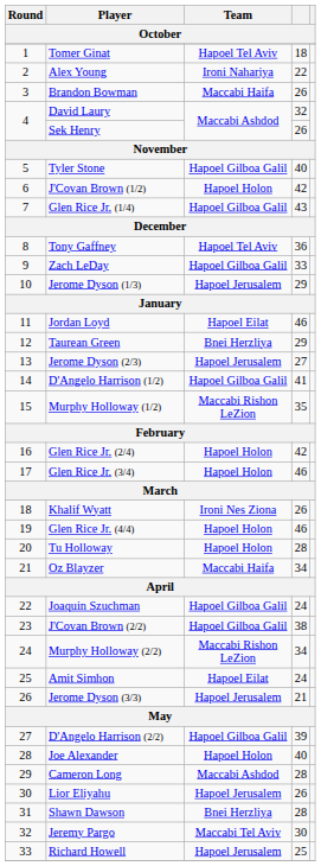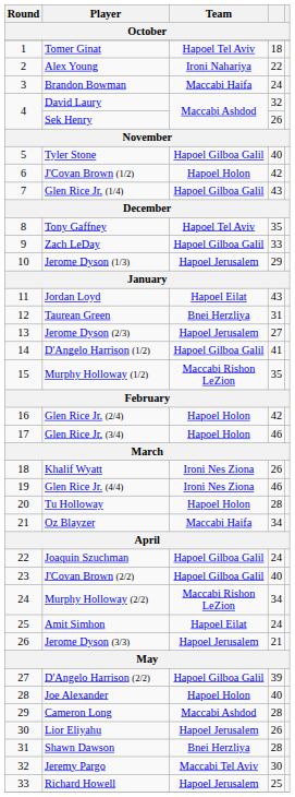 <table class="wikitable sortable" style="text-align:center;">
 <tr>
 <th>Round</th>
 <th style="text-align:center;width:175px;">Player</th>
 <th style="text-align:center;width:135px;">Team</th>
 <th><a href='#'></a></th>
 <th></th>
 </tr>
 <tr>
 <th colspan=5>October</th>
 </tr>
 <tr>
 </tr>
 <tr>
 <td>1</td>
 <td align="left"> <a href='#'>Tomer Ginat</a></td>
 <td><a href='#'>Hapoel Tel Aviv</a></td>
 <td>18</td>
 <td></td>
 </tr>
 <tr>
 <td>2</td>
 <td align="left"> <a href='#'>Alex Young</a></td>
 <td><a href='#'>Ironi Nahariya</a></td>
 <td>22</td>
 <td></td>
 </tr>
 <tr>
 <td>3</td>
 <td align="left"> <a href='#'>Brandon Bowman</a></td>
 <td><a href='#'>Maccabi Haifa</a></td>
-<td>26</td>
+<td>24</td>
 <td></td>
 </tr>
 <tr>
 <td rowspan=2>4</td>
 <td align="left"> <a href='#'>David Laury</a></td>
 <td rowspan=2><a href='#'>Maccabi Ashdod</a></td>
 <td>32</td>
 <td rowspan=2></td>
 </tr>
 <tr>
 <td align="left"> <a href='#'>Sek Henry</a></td>
 <td>26</td>
 </tr>
 <tr>
 <th colspan=5>November</th>
 </tr>
 <tr>
 <td>5</td>
 <td align="left"> <a href='#'>Tyler Stone</a></td>
 <td><a href='#'>Hapoel Gilboa Galil</a></td>
 <td>40</td>
 <td></td>
 </tr>
 <tr>
 <td>6</td>
 <td align="left"> <a href='#'>J'Covan Brown</a> <small>(1/2)</small></td>
 <td><a href='#'>Hapoel Holon</a></td>
 <td>42</td>
 <td></td>
 </tr>
 <tr>
 <td>7</td>
 <td align="left"> <a href='#'>Glen Rice Jr.</a> <small>(1/4)</small></td>
 <td><a href='#'>Hapoel Gilboa Galil</a></td>
 <td>43</td>
 <td></td>
 </tr>
 <tr>
 <th colspan=5>December</th>
 </tr>
 <tr>
 <td>8</td>
 <td align="left"> <a href='#'>Tony Gaffney</a></td>
 <td><a href='#'>Hapoel Tel Aviv</a></td>
-<td>36</td>
+<td>35</td>
 <td></td>
 </tr>
 <tr>
 <td>9</td>
 <td align="left"> <a href='#'>Zach LeDay</a></td>
 <td><a href='#'>Hapoel Gilboa Galil</a></td>
 <td>33</td>
 <td></td>
 </tr>
 <tr>
 <td>10</td>
 <td align="left"> <a href='#'>Jerome Dyson</a> <small>(1/3)</small></td>
 <td><a href='#'>Hapoel Jerusalem</a></td>
 <td>29</td>
 <td></td>
 </tr>
 <tr>
 <th colspan=5>January</th>
 </tr>
 <tr>
 <td>11</td>
 <td align="left"> <a href='#'>Jordan Loyd</a></td>
 <td><a href='#'>Hapoel Eilat</a></td>
-<td>46</td>
+<td>43</td>
 <td></td>
 </tr>
 <tr>
 <td>12</td>
 <td align="left"> <a href='#'>Taurean Green</a></td>
 <td><a href='#'>Bnei Herzliya</a></td>
-<td>29</td>
+<td>31</td>
 <td></td>
 </tr>
 <tr>
 <td>13</td>
 <td align="left"> <a href='#'>Jerome Dyson</a> <small>(2/3)</small></td>
 <td><a href='#'>Hapoel Jerusalem</a></td>
 <td>27</td>
 <td></td>
 </tr>
 <tr>
 <td>14</td>
 <td align="left"> <a href='#'>D'Angelo Harrison</a> <small>(1/2)</small></td>
 <td><a href='#'>Hapoel Gilboa Galil</a></td>
 <td>41</td>
 <td></td>
 </tr>
 <tr>
 <td>15</td>
 <td align="left"> <a href='#'>Murphy Holloway</a> <small>(1/2)</small></td>
 <td><a href='#'>Maccabi Rishon LeZion</a></td>
 <td>35</td>
 <td></td>
 </tr>
 <tr>
 <th colspan=5>February</th>
 </tr>
 <tr>
 <td>16</td>
 <td align="left"> <a href='#'>Glen Rice Jr.</a> <small>(2/4)</small></td>
 <td><a href='#'>Hapoel Holon</a></td>
 <td>42</td>
 <td></td>
 </tr>
 <tr>
 <td>17</td>
 <td align="left"> <a href='#'>Glen Rice Jr.</a> <small>(3/4)</small></td>
 <td><a href='#'>Hapoel Holon</a></td>
 <td>46</td>
 <td></td>
 </tr>
 <tr>
 <th colspan=5>March</th>
 </tr>
 <tr>
 <td>18</td>
 <td align="left"> <a href='#'>Khalif Wyatt</a></td>
 <td><a href='#'>Ironi Nes Ziona</a></td>
 <td>26</td>
 <td></td>
 </tr>
 <tr>
 <td>19</td>
 <td align="left"> <a href='#'>Glen Rice Jr.</a> <small>(4/4)</small></td>
-<td><a href='#'>Hapoel Holon</a></td>
+<td><a href='#'>Ironi Nes Ziona</a></td>
 <td>46</td>
 <td></td>
 </tr>
 <tr>
 <td>20</td>
 <td align="left"> <a href='#'>Tu Holloway</a></td>
 <td><a href='#'>Hapoel Holon</a></td>
 <td>28</td>
 <td></td>
 </tr>
 <tr>
 <td>21</td>
 <td align="left"> <a href='#'>Oz Blayzer</a></td>
 <td><a href='#'>Maccabi Haifa</a></td>
 <td>34</td>
 <td></td>
 </tr>
 <tr>
 <th colspan=5>April</th>
 </tr>
 <tr>
 <td>22</td>
 <td align="left"> <a href='#'>Joaquin Szuchman</a></td>
 <td><a href='#'>Hapoel Gilboa Galil</a></td>
 <td>24</td>
 <td></td>
 </tr>
 <tr>
 <td>23</td>
 <td align="left"> <a href='#'>J'Covan Brown</a> <small>(2/2)</small></td>
 <td><a href='#'>Hapoel Gilboa Galil</a></td>
-<td>38</td>
+<td>40</td>
 <td></td>
 </tr>
 <tr>
 <td>24</td>
 <td align="left"> <a href='#'>Murphy Holloway</a> <small>(2/2)</small></td>
 <td><a href='#'>Maccabi Rishon LeZion</a></td>
 <td>34</td>
 <td></td>
 </tr>
 <tr>
 <td>25</td>
 <td align="left"> <a href='#'>Amit Simhon</a></td>
 <td><a href='#'>Hapoel Eilat</a></td>
 <td>24</td>
 <td></td>
 </tr>
 <tr>
 <td>26</td>
 <td align="left"> <a href='#'>Jerome Dyson</a> <small>(3/3)</small></td>
 <td><a href='#'>Hapoel Jerusalem</a></td>
 <td>21</td>
 <td></td>
 </tr>
 <tr>
 <th colspan=5>May</th>
 </tr>
 <tr>
 <td>27</td>
 <td align="left"> <a href='#'>D'Angelo Harrison</a> <small>(2/2)</small></td>
 <td><a href='#'>Hapoel Gilboa Galil</a></td>
 <td>39</td>
 <td></td>
 </tr>
 <tr>
 <td>28</td>
 <td align="left"> <a href='#'>Joe Alexander</a></td>
 <td><a href='#'>Hapoel Holon</a></td>
 <td>40</td>
 <td></td>
 </tr>
 <tr>
 <td>29</td>
 <td align="left"> <a href='#'>Cameron Long</a></td>
 <td><a href='#'>Maccabi Ashdod</a></td>
 <td>28</td>
 <td></td>
 </tr>
 <tr>
 <td>30</td>
 <td align="left"> <a href='#'>Lior Eliyahu</a></td>
 <td><a href='#'>Hapoel Jerusalem</a></td>
 <td>26</td>
 <td></td>
 </tr>
 <tr>
 <td>31</td>
 <td align="left"> <a href='#'>Shawn Dawson</a></td>
 <td><a href='#'>Bnei Herzliya</a></td>
 <td>28</td>
 <td></td>
 </tr>
 <tr>
 <td>32</td>
 <td align="left"> <a href='#'>Jeremy Pargo</a></td>
 <td><a href='#'>Maccabi Tel Aviv</a></td>
 <td>30</td>
 <td></td>
 </tr>
 <tr>
 <td>33</td>
 <td align="left"> <a href='#'>Richard Howell</a></td>
 <td><a href='#'>Hapoel Jerusalem</a></td>
 <td>25</td>
 <td></td>
 </tr>
 <tr>
 </tr>
 </table>
